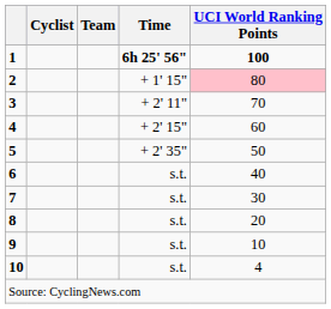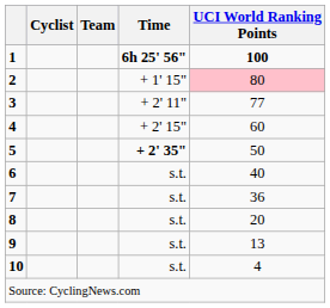 <table class="wikitable">
 <tr style="background:#ccccff;">
 <th></th>
 <th>Cyclist</th>
 <th>Team</th>
 <th>Time</th>
 <th><a href='#'>UCI World Ranking</a><br>Points</th>
 </tr>
 <tr>
 <td><strong>1</strong></td>
 <td></td>
 <td><strong></strong></td>
 <td align="right"><strong>6h 25' 56"</strong></td>
 <td align="center"><strong>100</strong></td>
 </tr>
 <tr>
 <td><strong>2</strong></td>
 <td></td>
 <td></td>
 <td align="right">+ 1' 15"</td>
 <td align="center" style="background: pink;">80</td>
 </tr>
 <tr>
 <td><strong>3</strong></td>
 <td></td>
 <td></td>
 <td align="right">+ 2' 11"</td>
-<td align="center">70</td>
+<td align="center">77</td>
 </tr>
 <tr>
 <td><strong>4</strong></td>
 <td></td>
 <td></td>
 <td align="right">+ 2' 15"</td>
 <td align="center">60</td>
 </tr>
 <tr>
 <td><strong>5</strong></td>
 <td></td>
 <td></td>
-<td align="right">+ 2' 35"</td>
+<td align="right"><strong>+ 2' 35"</strong></td>
 <td align="center">50</td>
 </tr>
 <tr>
 <td><strong>6</strong></td>
 <td></td>
 <td></td>
 <td align="right">s.t.</td>
 <td align="center">40</td>
 </tr>
 <tr>
 <td><strong>7</strong></td>
 <td></td>
 <td></td>
 <td align="right">s.t.</td>
-<td align="center">30</td>
+<td align="center">36</td>
 </tr>
 <tr>
 <td><strong>8</strong></td>
 <td></td>
 <td></td>
 <td align="right">s.t.</td>
 <td align="center">20</td>
 </tr>
 <tr>
 <td><strong>9</strong></td>
 <td></td>
 <td></td>
 <td align="right">s.t.</td>
-<td align="center">10</td>
+<td align="center">13</td>
 </tr>
 <tr>
 <td><strong>10</strong></td>
 <td></td>
 <td></td>
 <td align="right">s.t.</td>
 <td align="center">4</td>
 </tr>
 <tr>
 <td colspan=5><small>Source: CyclingNews.com</small></td>
 </tr>
 </table>
